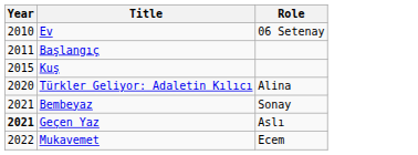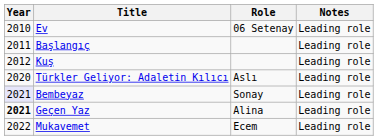 <table class="wikitable">
 <tr>
 <th>Year</th>
 <th>Title</th>
 <th>Role</th>
+<th>Notes</th>
 </tr>
 <tr>
 <td>2010</td>
 <td><a href='#'>Ev</a></td>
 <td>06 Setenay</td>
+<td>Leading role</td>
 </tr>
 <tr>
 <td>2011</td>
 <td><a href='#'>Başlangıç</a></td>
 <td></td>
+<td>Leading role</td>
 </tr>
 <tr>
-<td>2015</td>
+<td>2012</td>
 <td><a href='#'>Kuş</a></td>
 <td></td>
+<td>Leading role</td>
 </tr>
 <tr>
 <td>2020</td>
 <td><a href='#'>Türkler Geliyor: Adaletin Kılıcı</a></td>
-<td>Alina</td>
+<td>Aslı</td>
+<td>Leading role</td>
 </tr>
 <tr>
-<td>2021</td>
+<td style="background: lavender;">2021</td>
 <td><a href='#'>Bembeyaz</a></td>
 <td>Sonay</td>
+<td>Leading role</td>
 </tr>
 <tr>
 <td><strong>2021</strong></td>
 <td><a href='#'>Geçen Yaz</a></td>
-<td>Aslı</td>
+<td>Alina</td>
+<td>Leading role</td>
 </tr>
 <tr>
 <td>2022</td>
 <td><a href='#'>Mukavemet</a></td>
 <td>Ecem</td>
+<td>Leading role</td>
 </tr>
 </table>
